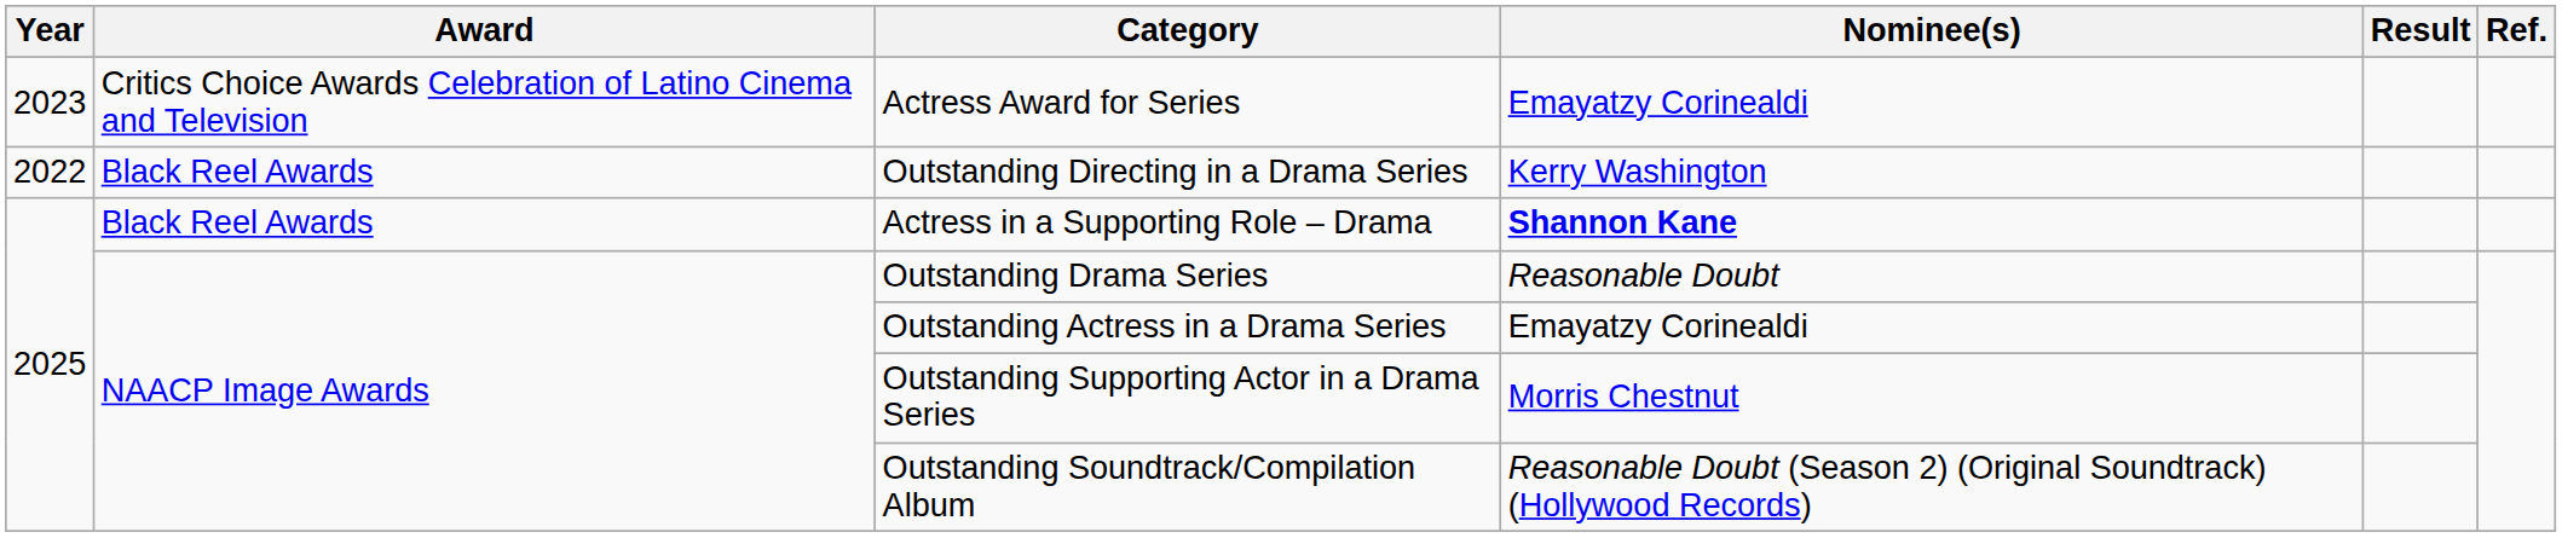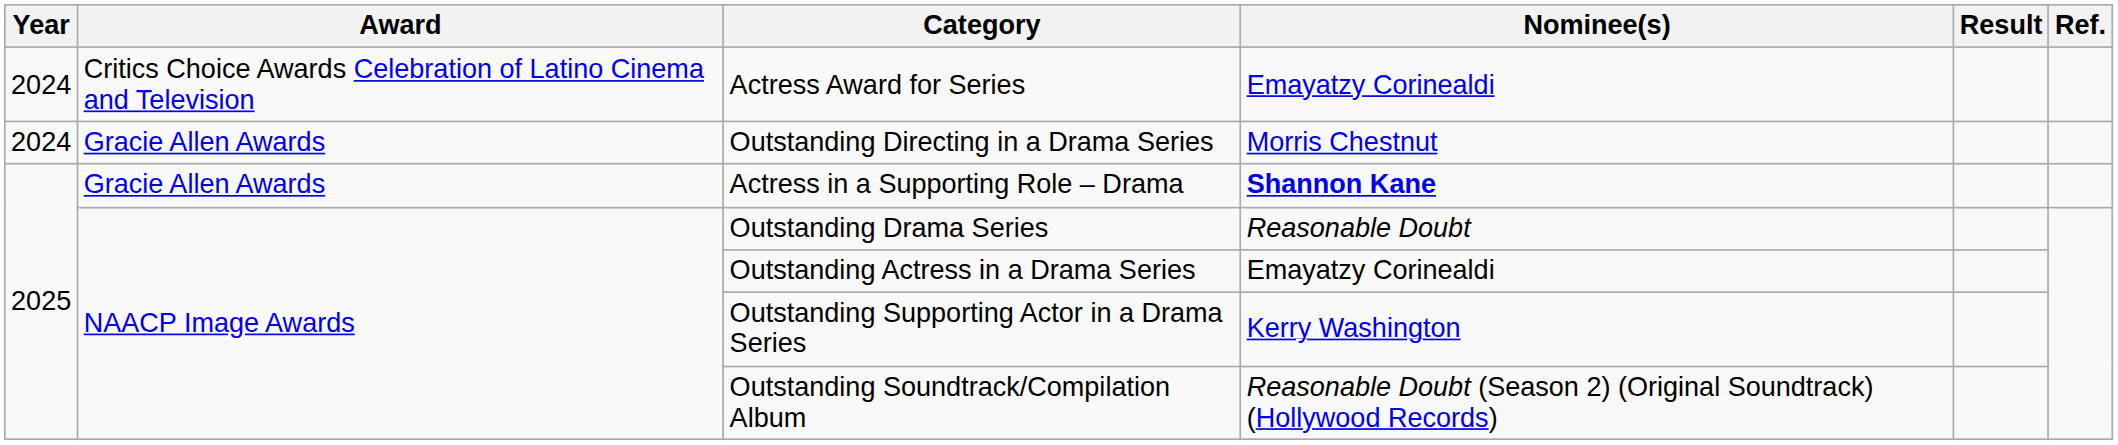 <table class="wikitable sortable">
 <tr>
 <th>Year</th>
 <th>Award</th>
 <th>Category</th>
 <th>Nominee(s)</th>
 <th>Result</th>
 <th>Ref.</th>
 </tr>
 <tr>
-<td>2023</td>
+<td>2024</td>
 <td>Critics Choice Awards <a href='#'>Celebration of Latino Cinema and Television</a></td>
 <td>Actress Award for Series</td>
 <td><a href='#'>Emayatzy Corinealdi</a></td>
 <td></td>
 <td></td>
 </tr>
 <tr>
-<td>2022</td>
-<td><a href='#'>Black Reel Awards</a></td>
+<td>2024</td>
+<td><a href='#'>Gracie Allen Awards</a></td>
 <td>Outstanding Directing in a Drama Series</td>
-<td><a href='#'>Kerry Washington</a></td>
+<td><a href='#'>Morris Chestnut</a></td>
 <td></td>
 <td></td>
 </tr>
 <tr>
 <td rowspan="5">2025</td>
-<td><a href='#'>Black Reel Awards</a></td>
+<td><a href='#'>Gracie Allen Awards</a></td>
 <td>Actress in a Supporting Role – Drama</td>
 <td><strong><a href='#'>Shannon Kane</a></strong></td>
 <td></td>
 <td></td>
 </tr>
 <tr>
 <td rowspan="4"><a href='#'>NAACP Image Awards</a></td>
 <td>Outstanding Drama Series</td>
 <td><em>Reasonable Doubt</em></td>
 <td></td>
 <td rowspan="4"></td>
 </tr>
 <tr>
 <td>Outstanding Actress in a Drama Series</td>
 <td>Emayatzy Corinealdi</td>
 <td></td>
 </tr>
 <tr>
 <td>Outstanding Supporting Actor in a Drama Series</td>
-<td><a href='#'>Morris Chestnut</a></td>
+<td><a href='#'>Kerry Washington</a></td>
 <td></td>
 </tr>
 <tr>
 <td>Outstanding Soundtrack/Compilation Album</td>
 <td><em>Reasonable Doubt</em> (Season 2) (Original Soundtrack) (<a href='#'>Hollywood Records</a>)</td>
 <td></td>
 </tr>
 </table>
